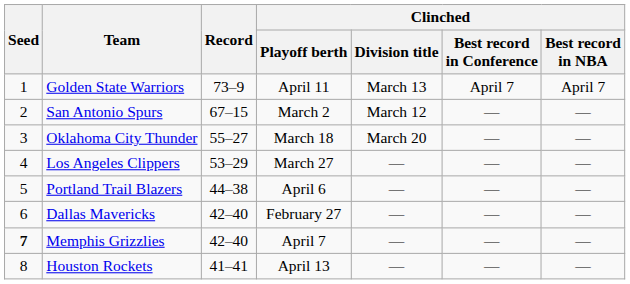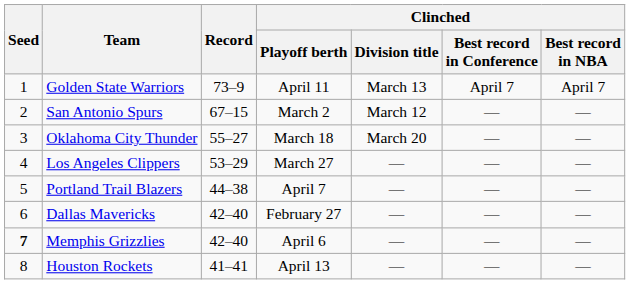 <table class="wikitable" style="font-size:95%; text-align:center">
 <tr>
 <th rowspan=2>Seed</th>
 <th rowspan=2>Team</th>
 <th rowspan=2>Record</th>
 <th colspan=4>Clinched</th>
 </tr>
 <tr>
 <th>Playoff berth</th>
 <th>Division title</th>
 <th>Best record<br> in Conference</th>
 <th>Best record<br> in NBA</th>
 </tr>
 <tr>
 <td>1</td>
 <td align=left><a href='#'>Golden State Warriors</a></td>
 <td>73–9</td>
 <td>April 11</td>
 <td>March 13</td>
 <td>April 7</td>
 <td>April 7</td>
 </tr>
 <tr>
 <td>2</td>
 <td align=left><a href='#'>San Antonio Spurs</a></td>
 <td>67–15</td>
 <td>March 2</td>
 <td>March 12</td>
 <td>—</td>
 <td>—</td>
 </tr>
 <tr>
 <td>3</td>
 <td align=left><a href='#'>Oklahoma City Thunder</a></td>
 <td>55–27</td>
 <td>March 18</td>
 <td>March 20</td>
 <td>—</td>
 <td>—</td>
 </tr>
 <tr>
 <td>4</td>
 <td align=left><a href='#'>Los Angeles Clippers</a></td>
 <td>53–29</td>
 <td>March 27</td>
 <td>—</td>
 <td>—</td>
 <td>—</td>
 </tr>
 <tr>
 <td>5</td>
 <td align=left><a href='#'>Portland Trail Blazers</a></td>
 <td>44–38</td>
-<td>April 6</td>
+<td>April 7</td>
 <td>—</td>
 <td>—</td>
 <td>—</td>
 </tr>
 <tr>
 <td>6</td>
 <td align=left><a href='#'>Dallas Mavericks</a></td>
 <td>42–40</td>
 <td>February 27</td>
 <td>—</td>
 <td>—</td>
 <td>—</td>
 </tr>
 <tr>
 <td><strong>7</strong></td>
 <td align=left><a href='#'>Memphis Grizzlies</a></td>
 <td>42–40</td>
-<td>April 7</td>
+<td>April 6</td>
 <td>—</td>
 <td>—</td>
 <td>—</td>
 </tr>
 <tr>
 <td>8</td>
 <td align=left><a href='#'>Houston Rockets</a></td>
 <td>41–41</td>
 <td>April 13</td>
 <td>—</td>
 <td>—</td>
 <td>—</td>
 </tr>
 </table>
